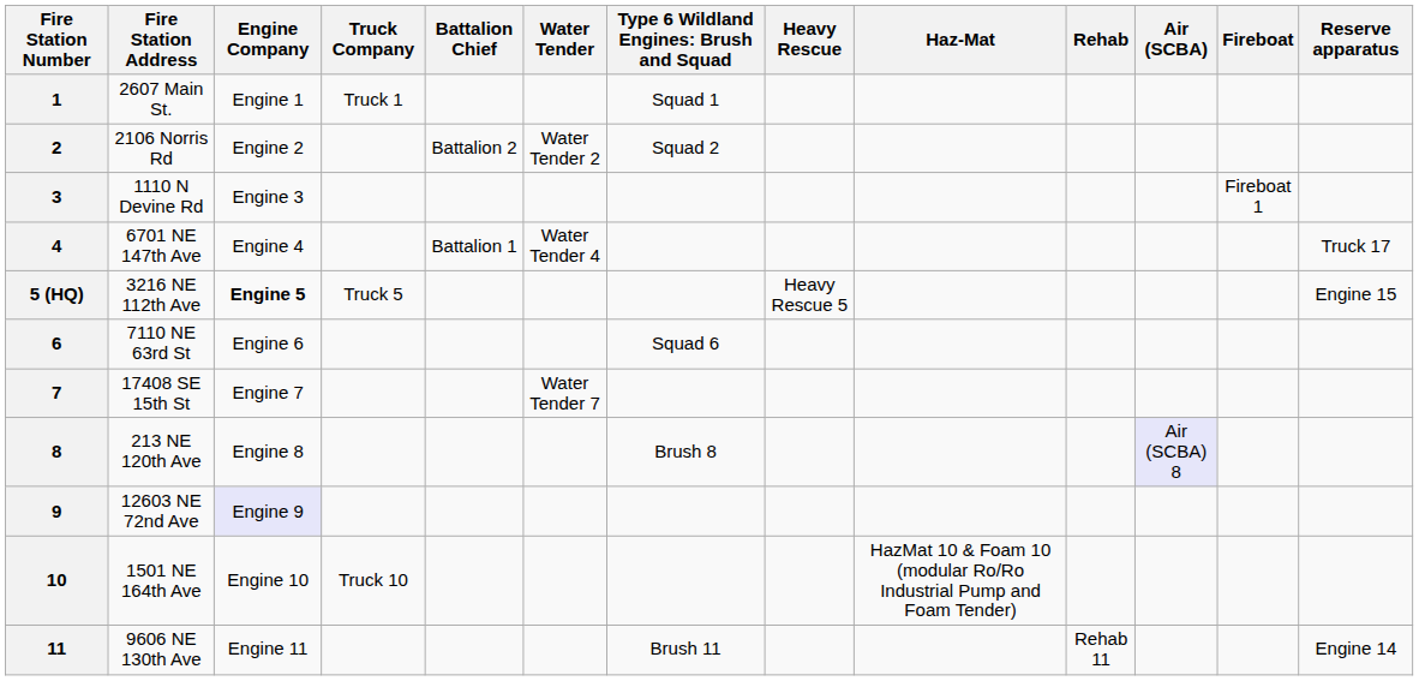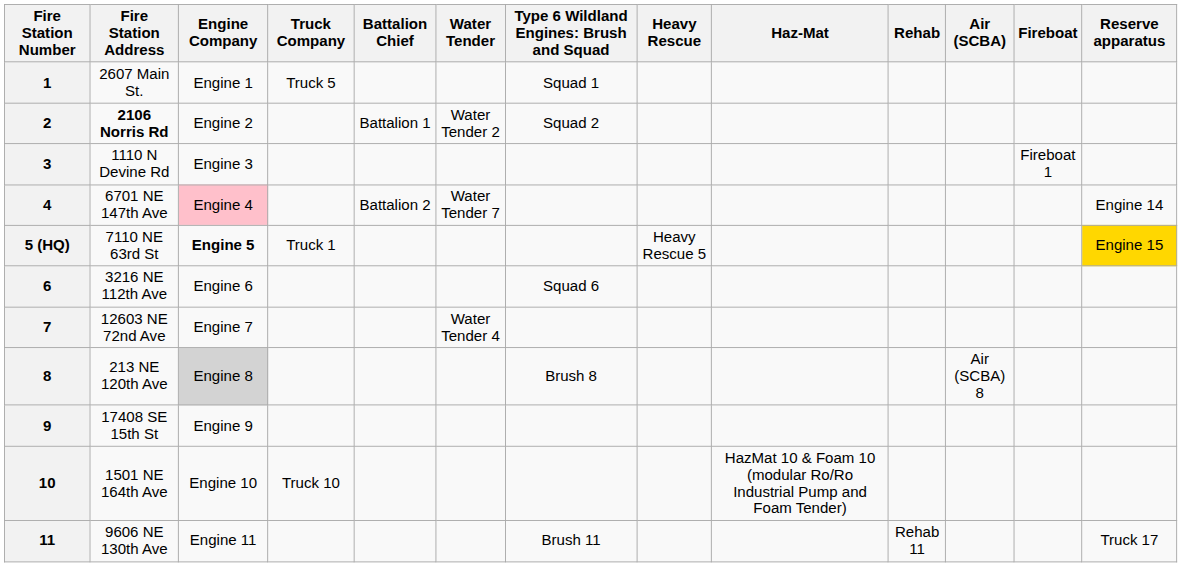 <table class=wikitable style="text-align:center;">
 <tr>
 <th>Fire Station Number</th>
 <th>Fire Station Address</th>
 <th>Engine Company</th>
 <th>Truck Company</th>
 <th>Battalion Chief</th>
 <th>Water Tender</th>
 <th>Type 6 Wildland Engines: Brush   and Squad</th>
 <th>Heavy Rescue</th>
 <th>Haz-Mat</th>
 <th>Rehab</th>
 <th>Air (SCBA)</th>
 <th>Fireboat</th>
 <th>Reserve apparatus</th>
 </tr>
 <tr>
 <th>1</th>
 <td>2607 Main St.</td>
 <td>Engine 1</td>
-<td>Truck 1</td>
+<td>Truck 5</td>
 <td></td>
 <td></td>
 <td>Squad 1</td>
 <td></td>
 <td></td>
 <td></td>
 <td></td>
 <td></td>
 <td></td>
 </tr>
 <tr>
 <th>2</th>
-<td>2106 Norris Rd</td>
+<td><strong>2106 Norris Rd</strong></td>
 <td>Engine 2</td>
 <td></td>
-<td>Battalion  2</td>
+<td>Battalion  1</td>
 <td>Water Tender  2</td>
 <td>Squad 2</td>
 <td></td>
 <td></td>
 <td></td>
 <td></td>
 <td></td>
 <td></td>
 </tr>
 <tr>
 <th>3</th>
 <td>1110 N Devine Rd</td>
 <td>Engine 3</td>
 <td></td>
 <td></td>
 <td></td>
 <td></td>
 <td></td>
 <td></td>
 <td></td>
 <td></td>
 <td>Fireboat 1</td>
 <td></td>
 </tr>
 <tr>
 <th>4</th>
 <td>6701 NE 147th Ave</td>
-<td>Engine 4</td>
+<td style="background: pink;">Engine 4</td>
 <td></td>
-<td>Battalion  1</td>
-<td>Water Tender 4</td>
+<td>Battalion  2</td>
+<td>Water Tender 7</td>
 <td></td>
 <td></td>
 <td></td>
 <td></td>
 <td></td>
 <td></td>
-<td>Truck 17</td>
+<td>Engine 14</td>
 </tr>
 <tr>
 <th>5 (HQ)</th>
-<td>3216 NE 112th Ave</td>
+<td>7110 NE 63rd St</td>
 <td><strong>Engine 5</strong></td>
-<td>Truck 5</td>
+<td>Truck 1</td>
 <td></td>
 <td></td>
 <td></td>
 <td>Heavy Rescue 5</td>
 <td></td>
 <td></td>
 <td></td>
 <td></td>
-<td>Engine 15</td>
+<td style="background: gold;">Engine 15</td>
 </tr>
 <tr>
 <th>6</th>
-<td>7110 NE 63rd St</td>
+<td>3216 NE 112th Ave</td>
 <td>Engine 6</td>
 <td></td>
 <td></td>
 <td></td>
 <td>Squad 6</td>
 <td></td>
 <td></td>
 <td></td>
 <td></td>
 <td></td>
 <td></td>
 </tr>
 <tr>
 <th>7</th>
-<td>17408 SE 15th St</td>
+<td>12603 NE 72nd Ave</td>
 <td>Engine 7</td>
 <td></td>
 <td></td>
-<td>Water Tender 7</td>
+<td>Water Tender 4</td>
 <td></td>
 <td></td>
 <td></td>
 <td></td>
 <td></td>
 <td></td>
 </tr>
 <tr>
 <th>8</th>
 <td>213 NE 120th Ave</td>
-<td>Engine 8</td>
+<td style="background: lightgrey;">Engine 8</td>
 <td></td>
 <td></td>
 <td></td>
 <td>Brush 8</td>
 <td></td>
 <td></td>
 <td></td>
-<td style="background: lavender;">Air (SCBA)  8</td>
+<td>Air (SCBA)  8</td>
 <td></td>
 <td></td>
 </tr>
 <tr>
 <th>9</th>
-<td>12603 NE 72nd Ave</td>
-<td style="background: lavender;">Engine 9</td>
+<td>17408 SE 15th St</td>
+<td>Engine 9</td>
 <td></td>
 <td></td>
 <td></td>
 <td></td>
 <td></td>
 <td></td>
 <td></td>
 <td></td>
 <td></td>
 <td></td>
 </tr>
 <tr>
 <th>10</th>
 <td>1501 NE 164th Ave</td>
 <td>Engine 10</td>
 <td>Truck 10</td>
 <td></td>
 <td></td>
 <td></td>
 <td></td>
 <td>HazMat 10 & Foam 10 (modular Ro/Ro Industrial Pump and Foam Tender)</td>
 <td></td>
 <td></td>
 <td></td>
 <td></td>
 </tr>
 <tr>
 <th>11</th>
 <td>9606 NE 130th Ave</td>
 <td>Engine 11</td>
 <td></td>
 <td></td>
 <td></td>
 <td>Brush  11</td>
 <td></td>
 <td></td>
 <td>Rehab  11</td>
 <td></td>
 <td></td>
-<td>Engine 14</td>
+<td>Truck 17</td>
 </tr>
 </table>
